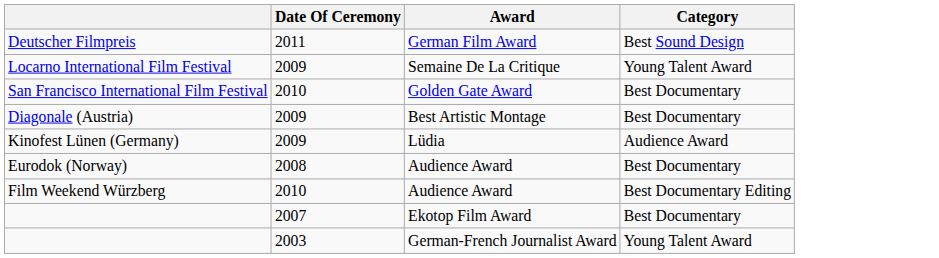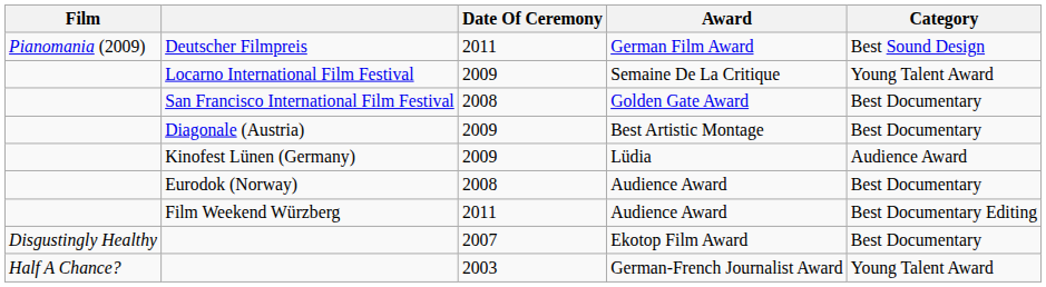 <table class="wikitable sortable">
 <tr>
+<th>Film</th>
 <th></th>
 <th>Date Of Ceremony</th>
 <th>Award</th>
 <th>Category</th>
 </tr>
 <tr>
+<td><em><a href='#'>Pianomania</a></em> (2009)</td>
 <td><a href='#'>Deutscher Filmpreis</a></td>
 <td>2011</td>
 <td><a href='#'>German Film Award</a></td>
 <td>Best <a href='#'>Sound Design</a></td>
 </tr>
 <tr>
+<td></td>
 <td><a href='#'>Locarno International Film Festival</a></td>
 <td>2009</td>
 <td>Semaine De La Critique</td>
 <td>Young Talent Award</td>
 </tr>
 <tr>
+<td></td>
 <td><a href='#'>San Francisco International Film Festival</a></td>
-<td>2010</td>
+<td>2008</td>
 <td><a href='#'>Golden Gate Award</a></td>
 <td>Best Documentary</td>
 </tr>
 <tr>
+<td></td>
 <td><a href='#'>Diagonale</a> (Austria)</td>
 <td>2009</td>
 <td>Best Artistic Montage</td>
 <td>Best Documentary</td>
 </tr>
 <tr>
+<td></td>
 <td>Kinofest Lünen (Germany)</td>
 <td>2009</td>
 <td>Lüdia</td>
 <td>Audience Award</td>
 </tr>
 <tr>
+<td></td>
 <td>Eurodok (Norway)</td>
 <td>2008</td>
 <td>Audience Award</td>
 <td>Best Documentary</td>
 </tr>
 <tr>
+<td></td>
 <td>Film Weekend Würzberg</td>
-<td>2010</td>
+<td>2011</td>
 <td>Audience Award</td>
 <td>Best Documentary Editing</td>
 </tr>
 <tr>
+<td><em>Disgustingly Healthy</em></td>
 <td></td>
 <td>2007</td>
 <td>Ekotop Film Award</td>
 <td>Best Documentary</td>
 </tr>
 <tr>
+<td><em>Half A Chance?</em></td>
 <td></td>
 <td>2003</td>
 <td>German-French Journalist Award</td>
 <td>Young Talent Award</td>
 </tr>
 </table>
